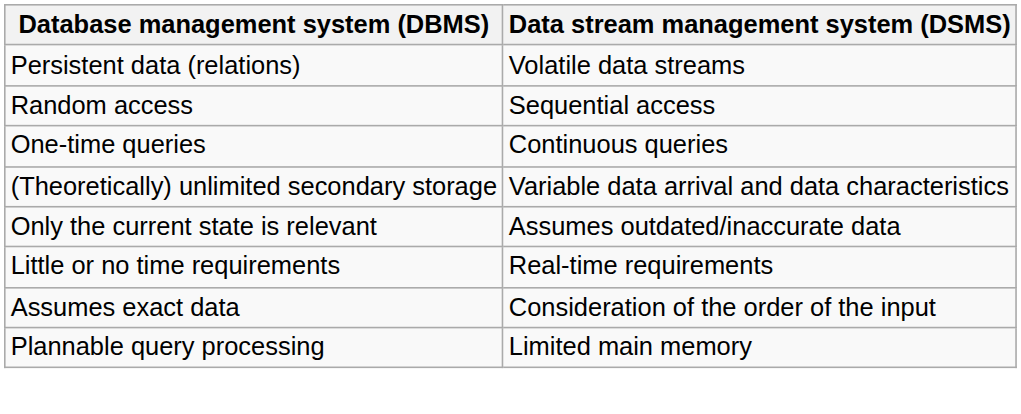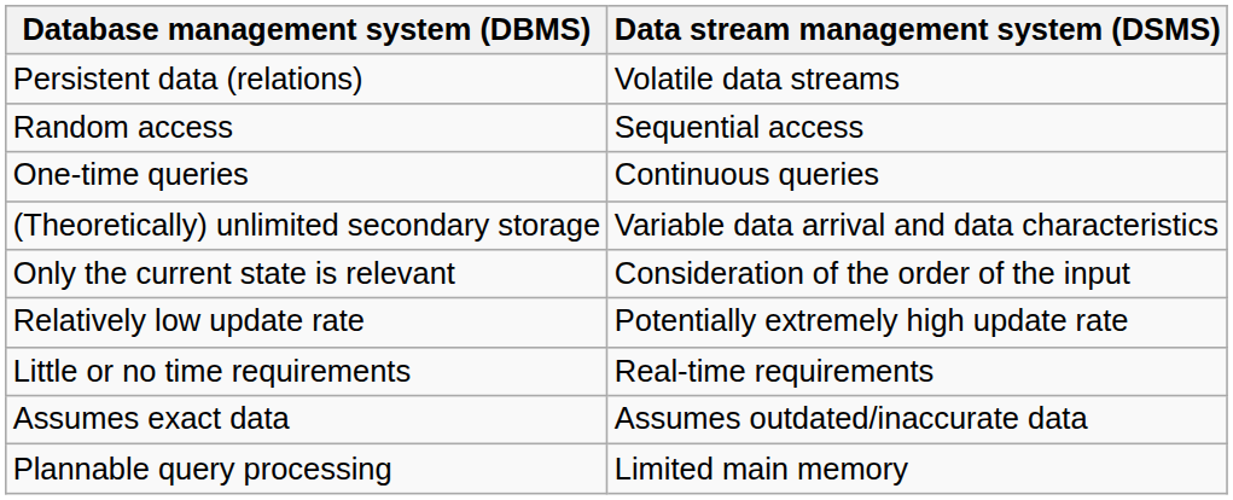 <table class="wikitable">
 <tr>
 <th>Database management system (DBMS)</th>
 <th>Data stream management system (DSMS)</th>
 </tr>
 <tr>
 <td>Persistent data (relations)</td>
 <td>Volatile data streams</td>
 </tr>
 <tr>
 <td>Random access</td>
 <td>Sequential access</td>
 </tr>
 <tr>
 <td>One-time queries</td>
 <td>Continuous queries</td>
 </tr>
 <tr>
 <td>(Theoretically) unlimited secondary storage</td>
 <td>Variable data arrival and data characteristics</td>
 </tr>
 <tr>
 <td>Only the current state is relevant</td>
-<td>Assumes outdated/inaccurate data</td>
+<td>Consideration of the order of the input</td>
+</tr>
+<tr>
+<td>Relatively low update rate</td>
+<td>Potentially extremely high update rate</td>
 </tr>
 <tr>
 <td>Little or no time requirements</td>
 <td>Real-time requirements</td>
 </tr>
 <tr>
 <td>Assumes exact data</td>
-<td>Consideration of the order of the input</td>
+<td>Assumes outdated/inaccurate data</td>
 </tr>
 <tr>
 <td>Plannable query processing</td>
 <td>Limited main memory</td>
 </tr>
 </table>
